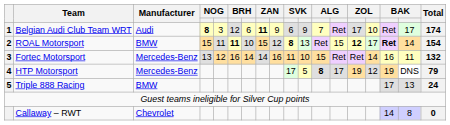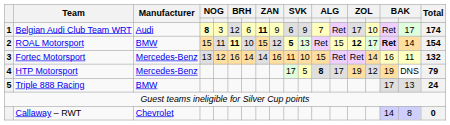 <table class="wikitable" style="font-size: 85%; text-align:center;">
 <tr>
 <th rowspan=2></th>
 <th rowspan=2>Team</th>
 <th rowspan=2>Manufacturer</th>
 <th colspan=2>NOG<br></th>
 <th colspan=2>BRH<br></th>
 <th colspan=2>ZAN<br></th>
 <th colspan=2>SVK<br></th>
 <th colspan=2>ALG<br></th>
 <th colspan=2>ZOL<br></th>
 <th colspan=2>BAK<br></th>
 <th rowspan=2>Total</th>
 </tr>
 <tr>
 <th></th>
 <th></th>
 <th></th>
 <th></th>
 <th></th>
 <th></th>
 <th></th>
 <th></th>
 <th></th>
 <th></th>
 <th></th>
 <th></th>
 <th></th>
 <th></th>
 </tr>
 <tr>
 <th>1</th>
 <td align=left> <a href='#'>Belgian Audi Club Team WRT</a></td>
 <td align=left><a href='#'>Audi</a></td>
 <td style="background:#FFFFBF;"><strong>8</strong></td>
 <td style="background:#FFFFBF;">3</td>
 <td style="background:#DFDFDF;">12</td>
 <td style="background:#FFFFBF;">6</td>
 <td style="background:#FFFFBF;"><strong> 11</strong></td>
 <td style="background:#FFFFBF;">9</td>
 <td style="background:#DFDFDF;">6</td>
 <td style="background:#DFDFDF;">9</td>
 <td style="background:#FFFFBF;">7</td>
 <td style="background:#EFCFFF;">Ret</td>
 <td style="background:#DFDFDF;">17</td>
 <td style="background:#FFFFBF;">10</td>
 <td style="background:#EFCFFF;">Ret</td>
 <td style="background:#DFFFDF;">17</td>
 <th>174</th>
 </tr>
 <tr>
 <th>2</th>
 <td align=left> <a href='#'>ROAL Motorsport</a></td>
 <td align=left><a href='#'>BMW</a></td>
 <td style="background:#FFDF9F;">15</td>
 <td style="background:#DFDFDF;">11</td>
 <td style="background:#FFFFBF;"><strong>11</strong></td>
 <td style="background:#DFDFDF;">10</td>
 <td style="background:#FFDF9F;">15</td>
 <td style="background:#DFDFDF;">12</td>
-<td style="background:#FFFFBF;"><strong>8</strong></td>
+<td style="background:#FFFFBF;"><strong>5</strong></td>
 <td style="background:#DFFFDF;">13</td>
 <td style="background:#EFCFFF;">Ret</td>
 <td style="background:#FFFFBF;">15</td>
 <td style="background:#FFFFBF;"><strong>12</strong></td>
 <td style="background:#DFFFDF;">17</td>
 <td style="background:#EFCFFF;"><strong>Ret</strong></td>
 <td style="background:#FFDF9F;">14</td>
 <th>154</th>
 </tr>
 <tr>
 <th>3</th>
 <td align=left> <a href='#'>Fortec Motorsport</a></td>
 <td align=left><a href='#'>Mercedes-Benz</a></td>
 <td style="background:#DFDFDF;">13</td>
 <td style="background:#FFDF9F;">12</td>
 <td style="background:#FFDF9F;">16</td>
 <td style="background:#FFDF9F;">14</td>
 <td style="background:#DFDFDF;">14</td>
 <td style="background:#FFDF9F;">16</td>
 <td style="background:#FFDF9F;">11</td>
 <td style="background:#FFDF9F;">10</td>
 <td style="background:#FFDF9F;">15</td>
 <td style="background:#EFCFFF;">Ret</td>
 <td style="background:#EFCFFF;">Ret</td>
 <td style="background:#FFDF9F;">14</td>
 <td style="background:#FFFFBF;">16</td>
 <td style="background:#FFFFBF;">11</td>
 <th>132</th>
 </tr>
 <tr>
 <th>4</th>
 <td align=left> <a href='#'>HTP Motorsport</a></td>
 <td align=left><a href='#'>Mercedes-Benz</a></td>
 <td></td>
 <td></td>
 <td></td>
 <td></td>
 <td></td>
 <td></td>
 <td style="background:#DFFFDF;">17</td>
 <td style="background:#FFFFBF;">5</td>
 <td style="background:#DFDFDF;"><strong>8</strong></td>
 <td style="background:#DFDFDF;">17</td>
 <td style="background:#FFDF9F;">19</td>
 <td style="background:#DFDFDF;">12</td>
 <td style="background:#FFDF9F;">19</td>
 <td style="background:#FFFFFF;">DNS</td>
 <th>79</th>
 </tr>
 <tr>
 <th>5</th>
 <td align=left> <a href='#'>Triple 888 Racing</a></td>
 <td align=left><a href='#'>BMW</a></td>
 <td></td>
 <td></td>
 <td></td>
 <td></td>
 <td></td>
 <td></td>
 <td></td>
 <td></td>
 <td></td>
 <td></td>
 <td></td>
 <td></td>
 <td style="background:#DFDFDF;">17</td>
 <td style="background:#DFDFDF;">13</td>
 <th>24</th>
 </tr>
 <tr>
 <td colspan=18 align=center><em>Guest teams ineligible for Silver Cup points</em></td>
 </tr>
 <tr>
 <th></th>
 <td align=left> <a href='#'>Callaway</a> – RWT</td>
 <td align=left><a href='#'>Chevrolet</a></td>
 <td></td>
 <td></td>
 <td></td>
 <td></td>
 <td></td>
 <td></td>
 <td></td>
 <td></td>
 <td></td>
 <td></td>
 <td></td>
 <td></td>
 <td style="background:#CFCFFF;">14</td>
 <td style="background:#CFCFFF;">8</td>
 <th>0</th>
 </tr>
 </table>
